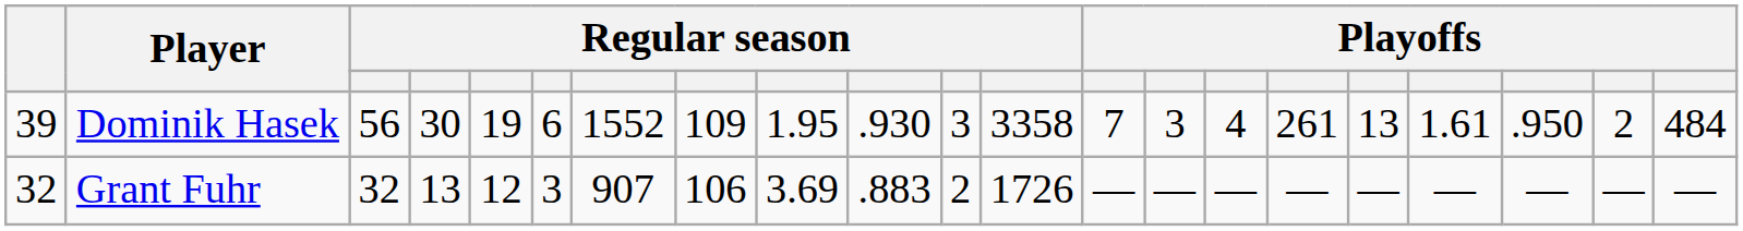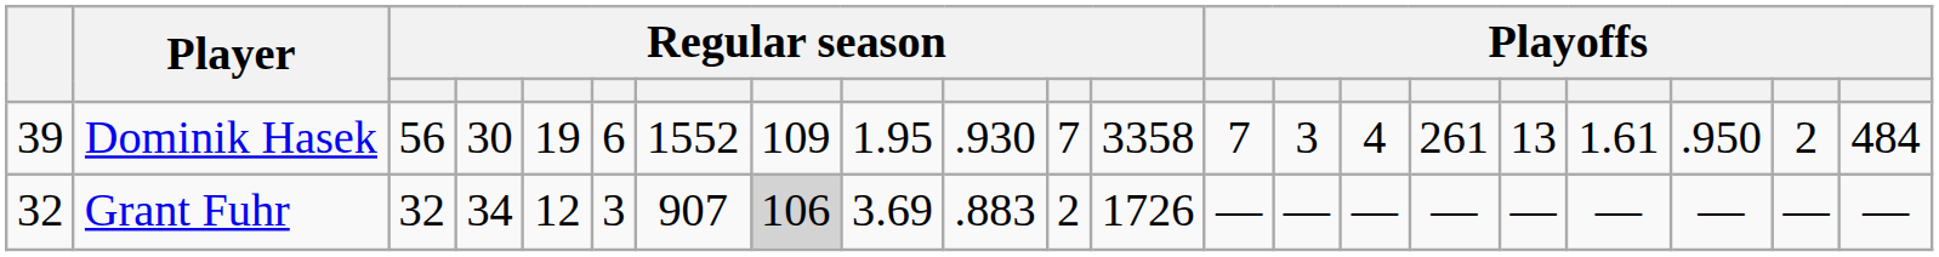 <table class="wikitable plainrowheaders" style="text-align:center;">
 <tr>
 <th scope="col" rowspan="2"></th>
 <th scope="col" rowspan="2">Player</th>
 <th scope=colgroup colspan=10>Regular season</th>
 <th scope=colgroup colspan=9>Playoffs</th>
 </tr>
 <tr>
 <th scope="col"></th>
 <th scope="col"></th>
 <th scope="col"></th>
 <th scope="col"></th>
 <th scope="col"></th>
 <th scope="col"></th>
 <th scope="col"></th>
 <th scope="col"></th>
 <th scope="col"></th>
 <th scope="col"></th>
 <th scope="col"></th>
 <th scope="col"></th>
 <th scope="col"></th>
 <th scope="col"></th>
 <th scope="col"></th>
 <th scope="col"></th>
 <th scope="col"></th>
 <th scope="col"></th>
 <th scope="col"></th>
 </tr>
 <tr>
 <td scope="row">39</td>
 <td align="left"><a href='#'>Dominik Hasek</a></td>
 <td>56</td>
 <td>30</td>
 <td>19</td>
 <td>6</td>
 <td>1552</td>
 <td>109</td>
 <td>1.95</td>
 <td>.930</td>
-<td>3</td>
+<td>7</td>
 <td>3358</td>
 <td>7</td>
 <td>3</td>
 <td>4</td>
 <td>261</td>
 <td>13</td>
 <td>1.61</td>
 <td>.950</td>
 <td>2</td>
 <td>484</td>
 </tr>
 <tr>
 <td scope="row">32</td>
 <td align="left"><a href='#'>Grant Fuhr</a></td>
 <td>32</td>
-<td>13</td>
+<td>34</td>
 <td>12</td>
 <td>3</td>
 <td>907</td>
-<td>106</td>
+<td style="background: lightgrey;">106</td>
 <td>3.69</td>
 <td>.883</td>
 <td>2</td>
 <td>1726</td>
 <td>—</td>
 <td>—</td>
 <td>—</td>
 <td>—</td>
 <td>—</td>
 <td>—</td>
 <td>—</td>
 <td>—</td>
 <td>—</td>
 </tr>
 </table>
